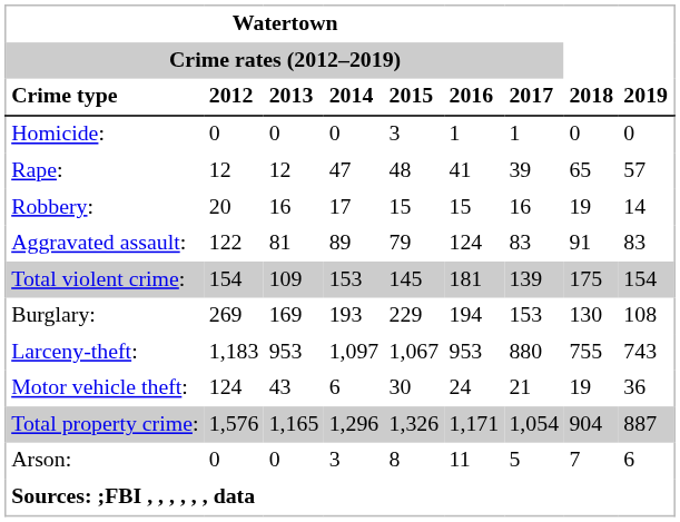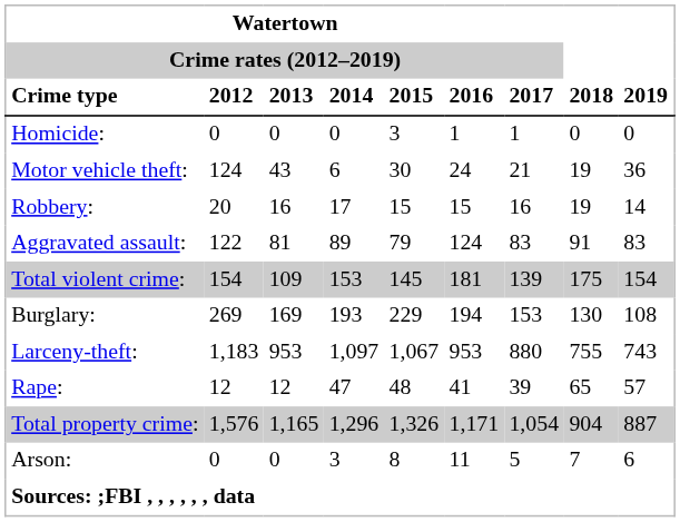 <table class="floatright" style="margin:1 1em 1em 0; border:1px #bbb solid; border-collapse:collapse; font-size:80%;" cellpadding="3">
 <tr>
 <th colspan="7"><span><strong>Watertown</strong></span></th>
 </tr>
 <tr style="text-align:center; background:#ccc;">
 <th colspan="7"><span>Crime rates (2012–2019)</span></th>
 </tr>
 <tr style="text-align:center;border-bottom:solid 1px;margin-bottom:.2em;width:66%;text-align:left;color:black;font-weight:bold;">
 <td>Crime type</td>
 <td>2012</td>
 <td>2013</td>
 <td>2014</td>
 <td>2015</td>
 <td>2016</td>
 <td>2017</td>
 <td>2018</td>
 <td>2019</td>
 </tr>
 <tr align="left">
 <td><a href='#'>Homicide</a>:</td>
 <td>0</td>
 <td>0</td>
 <td>0</td>
 <td>3</td>
 <td>1</td>
 <td>1</td>
 <td>0</td>
 <td>0</td>
 </tr>
 <tr align="left">
-<td><a href='#'>Rape</a>:</td>
-<td>12</td>
-<td>12</td>
-<td>47</td>
-<td>48</td>
-<td>41</td>
-<td>39</td>
-<td>65</td>
-<td>57</td>
+<td><a href='#'>Motor vehicle theft</a>:</td>
+<td>124</td>
+<td>43</td>
+<td>6</td>
+<td>30</td>
+<td>24</td>
+<td>21</td>
+<td>19</td>
+<td>36</td>
 </tr>
 <tr align="left">
 <td><a href='#'>Robbery</a>:</td>
 <td>20</td>
 <td>16</td>
 <td>17</td>
 <td>15</td>
 <td>15</td>
 <td>16</td>
 <td>19</td>
 <td>14</td>
 </tr>
 <tr align="left">
 <td><a href='#'>Aggravated assault</a>:</td>
 <td>122</td>
 <td>81</td>
 <td>89</td>
 <td>79</td>
 <td>124</td>
 <td>83</td>
 <td>91</td>
 <td>83</td>
 </tr>
 <tr style="text-align:left; background:#ccc;">
 <td><a href='#'>Total violent crime</a>:</td>
 <td>154</td>
 <td>109</td>
 <td>153</td>
 <td>145</td>
 <td>181</td>
 <td>139</td>
 <td>175</td>
 <td>154</td>
 </tr>
 <tr align="left">
 <td>Burglary:</td>
 <td>269</td>
 <td>169</td>
 <td>193</td>
 <td>229</td>
 <td>194</td>
 <td>153</td>
 <td>130</td>
 <td>108</td>
 </tr>
 <tr align="left">
 <td><a href='#'>Larceny-theft</a>:</td>
 <td>1,183</td>
 <td>953</td>
 <td>1,097</td>
 <td>1,067</td>
 <td>953</td>
 <td>880</td>
 <td>755</td>
 <td>743</td>
 </tr>
 <tr align="left">
-<td><a href='#'>Motor vehicle theft</a>:</td>
-<td>124</td>
-<td>43</td>
-<td>6</td>
-<td>30</td>
-<td>24</td>
-<td>21</td>
-<td>19</td>
-<td>36</td>
+<td><a href='#'>Rape</a>:</td>
+<td>12</td>
+<td>12</td>
+<td>47</td>
+<td>48</td>
+<td>41</td>
+<td>39</td>
+<td>65</td>
+<td>57</td>
 </tr>
 <tr style="text-align:left; background:#ccc;">
 <td><a href='#'>Total property crime</a>:</td>
 <td>1,576</td>
 <td>1,165</td>
 <td>1,296</td>
 <td>1,326</td>
 <td>1,171</td>
 <td>1,054</td>
 <td>904</td>
 <td>887</td>
 </tr>
 <tr align="left">
 <td>Arson:</td>
 <td>0</td>
 <td>0</td>
 <td>3</td>
 <td>8</td>
 <td>11</td>
 <td>5</td>
 <td>7</td>
 <td>6</td>
 </tr>
 <tr align="left">
 <th colspan="8"><span><strong>Sources</strong>: <em></em>;</span><span>FBI , , , , , ,   data</span></th>
 <td></td>
 </tr>
 </table>
